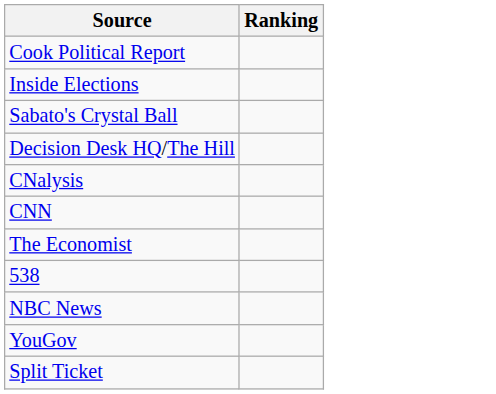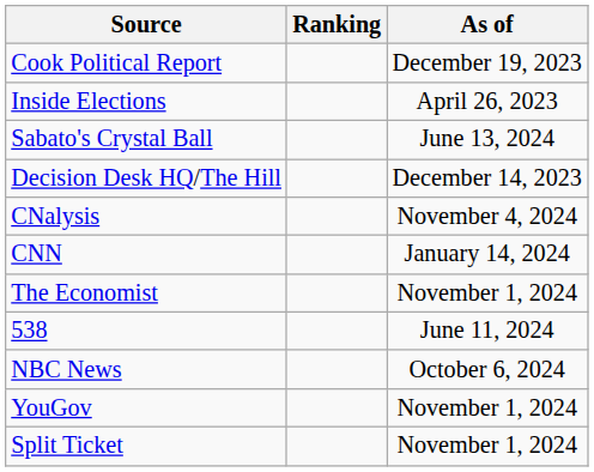 <table class="wikitable" style="text-align:center">
 <tr>
 <th>Source</th>
 <th>Ranking</th>
+<th>As of</th>
 </tr>
 <tr>
 <td align=left><a href='#'>Cook Political Report</a></td>
 <td></td>
+<td>December 19, 2023</td>
 </tr>
 <tr>
 <td align=left><a href='#'>Inside Elections</a></td>
 <td></td>
+<td>April 26, 2023</td>
 </tr>
 <tr>
 <td align=left><a href='#'>Sabato's Crystal Ball</a></td>
 <td></td>
+<td>June 13, 2024</td>
 </tr>
 <tr>
 <td align=left><a href='#'>Decision Desk HQ</a>/<a href='#'>The Hill</a></td>
 <td></td>
+<td>December 14, 2023</td>
 </tr>
 <tr>
 <td align=left><a href='#'>CNalysis</a></td>
 <td></td>
+<td>November 4, 2024</td>
 </tr>
 <tr>
 <td align=left><a href='#'>CNN</a></td>
 <td></td>
+<td>January 14, 2024</td>
 </tr>
 <tr>
 <td align=left><a href='#'>The Economist</a></td>
 <td></td>
+<td>November 1, 2024</td>
 </tr>
 <tr>
 <td align="left"><a href='#'>538</a></td>
 <td></td>
+<td>June 11, 2024</td>
 </tr>
 <tr>
 <td align="left"><a href='#'>NBC News</a></td>
 <td></td>
+<td>October 6, 2024</td>
 </tr>
 <tr>
 <td align="left"><a href='#'>YouGov</a></td>
 <td></td>
+<td>November 1, 2024</td>
 </tr>
 <tr>
 <td align="left"><a href='#'>Split Ticket</a></td>
 <td></td>
+<td>November 1, 2024</td>
 </tr>
 </table>
